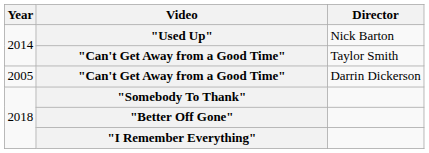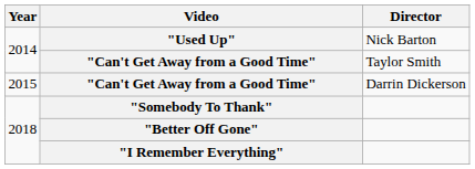 <table class="wikitable plainrowheaders">
 <tr>
 <th>Year</th>
 <th style="width:22em;">Video</th>
 <th>Director</th>
 </tr>
 <tr>
 <td rowspan="2">2014</td>
 <th scope="row">"Used Up"</th>
 <td>Nick Barton</td>
 </tr>
 <tr>
 <th scope="row">"Can't Get Away from a Good Time" </th>
 <td>Taylor Smith</td>
 </tr>
 <tr>
-<td>2005</td>
+<td>2015</td>
 <th scope="row">"Can't Get Away from a Good Time" </th>
 <td>Darrin Dickerson</td>
 </tr>
 <tr>
 <td rowspan="3">2018</td>
 <th scope="row">"Somebody To Thank"</th>
 <td></td>
 </tr>
 <tr>
 <th scope="row">"Better Off Gone"</th>
 <td></td>
 </tr>
 <tr>
 <th scope="row">"I Remember Everything"</th>
 <td></td>
 </tr>
 </table>
